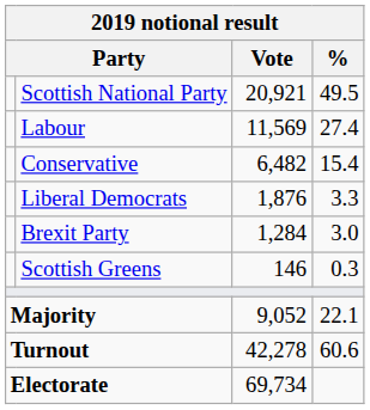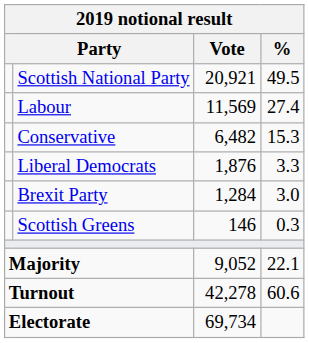 <table class="wikitable">
 <tr>
 <th colspan="4">2019 notional result  </th>
 </tr>
 <tr>
 <th bgcolor="#DDDDFF" width="130px" colspan="2">Party</th>
 <th bgcolor="#DDDDFF" width="50px">Vote</th>
 <th bgcolor="#DDDDFF" width="30px">%</th>
 </tr>
 <tr>
 <td></td>
 <td><a href='#'>Scottish National Party</a></td>
 <td align=right>20,921</td>
 <td align=right>49.5</td>
 </tr>
 <tr>
 <td></td>
 <td><a href='#'>Labour</a></td>
 <td align="right">11,569</td>
 <td align="right">27.4</td>
 </tr>
 <tr>
 <td></td>
 <td><a href='#'>Conservative</a></td>
 <td align=right>6,482</td>
-<td align=right>15.4</td>
+<td align=right>15.3</td>
 </tr>
 <tr>
 <td></td>
 <td><a href='#'>Liberal Democrats</a></td>
 <td align=right>1,876</td>
 <td align=right>3.3</td>
 </tr>
 <tr>
 <td></td>
 <td><a href='#'> Brexit Party</a></td>
 <td align=right>1,284</td>
 <td align=right>3.0</td>
 </tr>
 <tr>
 <td></td>
 <td><a href='#'>Scottish Greens</a></td>
 <td align=right>146</td>
 <td align=right>0.3</td>
 </tr>
 <tr>
 <td colspan="4" bgcolor="#EAECF0"></td>
 </tr>
 <tr>
 <td colspan="2"><strong>Majority</strong></td>
 <td align="right">9,052</td>
 <td align="right">22.1</td>
 </tr>
 <tr>
 <td colspan="2"><strong>Turnout</strong></td>
 <td align="right">42,278</td>
 <td align="right">60.6</td>
 </tr>
 <tr>
 <td colspan="2"><strong>Electorate</strong></td>
 <td align=right>69,734</td>
 </tr>
 </table>
